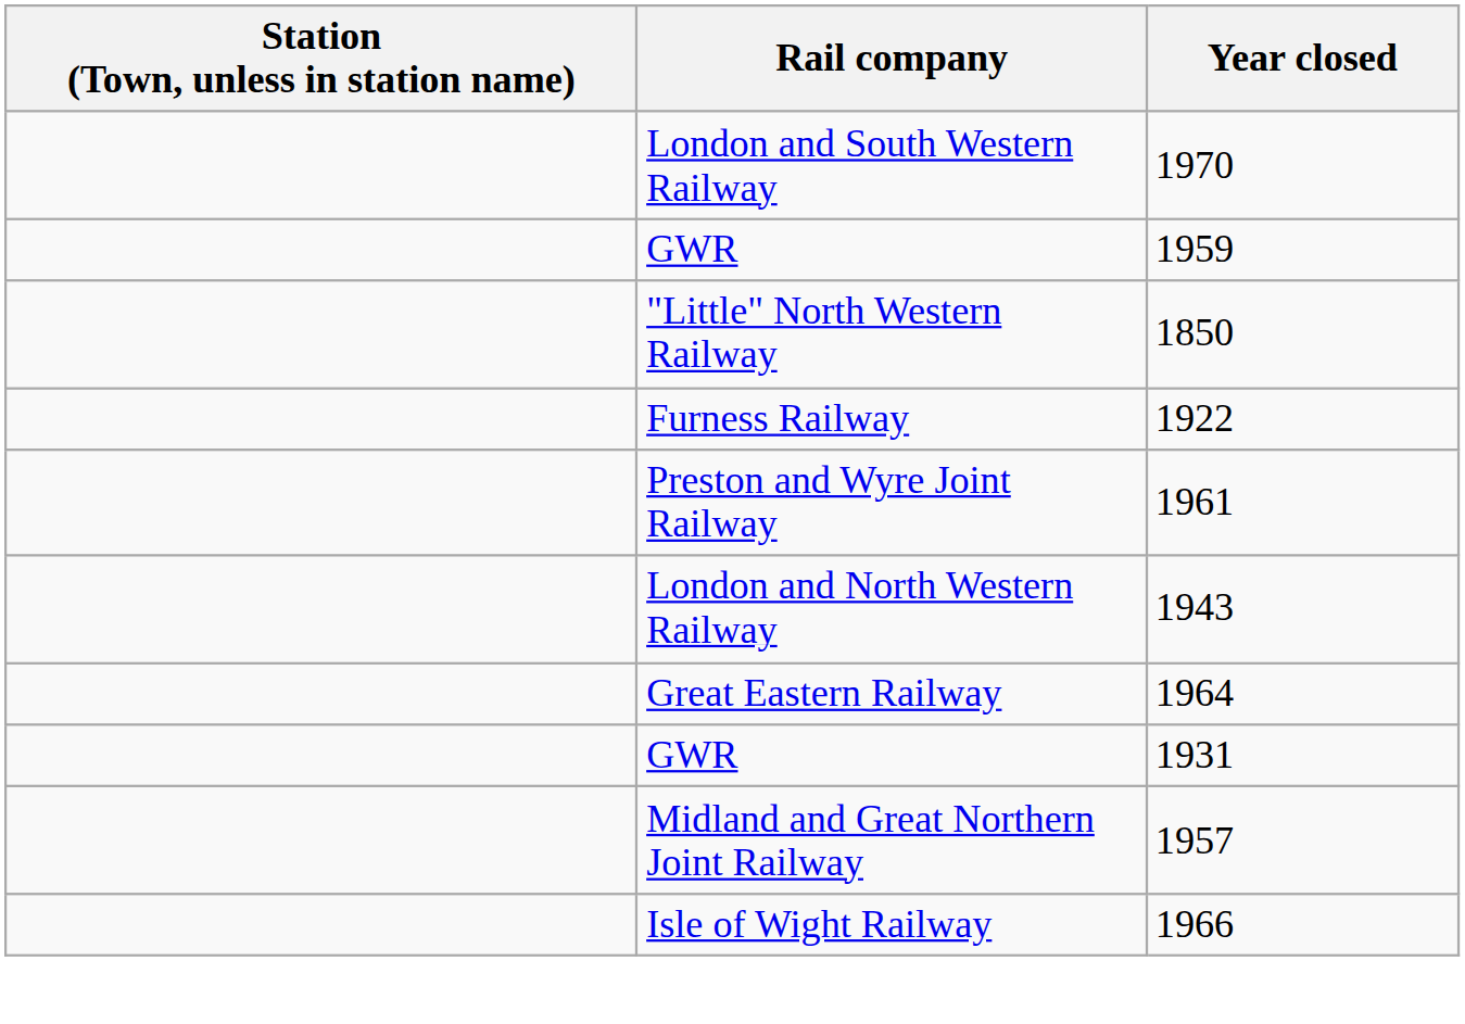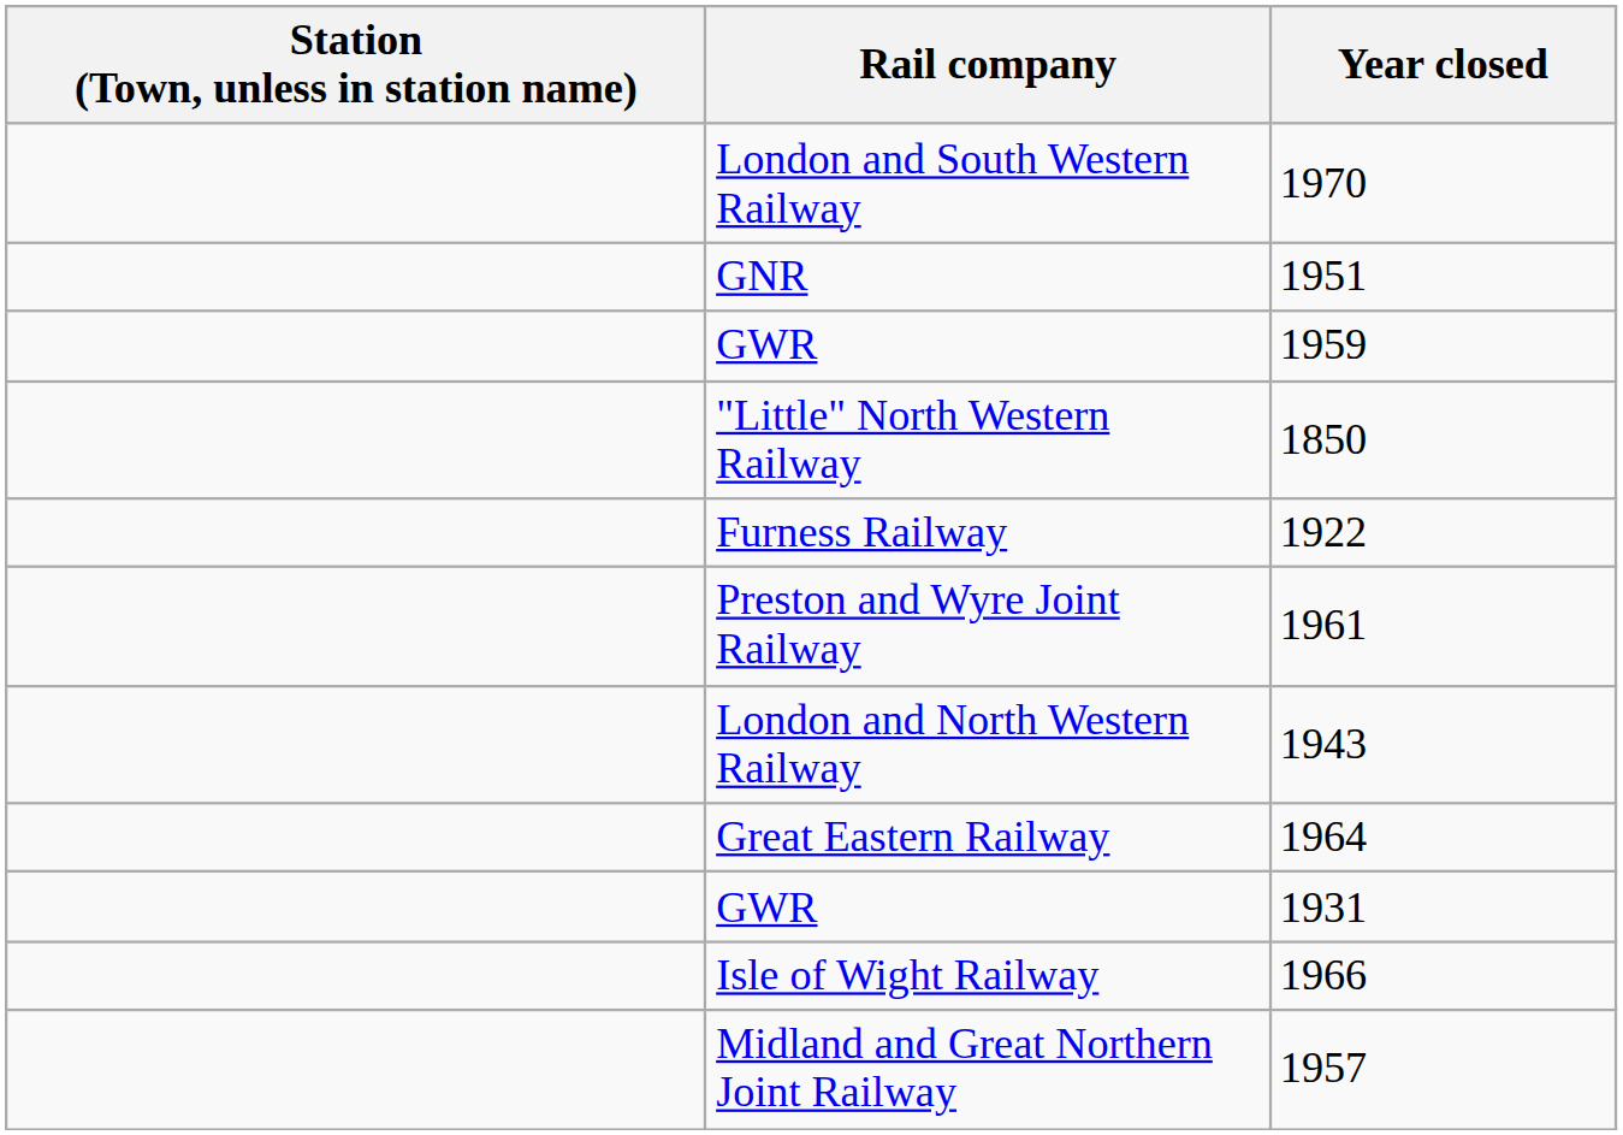 <table class="wikitable sortable">
 <tr>
 <th style="width:250px">Station<br>(Town, unless in station name)</th>
 <th style="width:200px">Rail company</th>
 <th style="width:120px">Year closed</th>
 </tr>
 <tr>
 <td></td>
 <td><a href='#'>London and South Western Railway</a></td>
 <td>1970</td>
+</tr>
+<tr>
+<td></td>
+<td><a href='#'>GNR</a></td>
+<td>1951</td>
 </tr>
 <tr>
 <td></td>
 <td><a href='#'>GWR</a></td>
 <td>1959</td>
 </tr>
 <tr>
 <td></td>
 <td><a href='#'>"Little" North Western Railway</a></td>
 <td>1850</td>
 </tr>
 <tr>
 <td></td>
 <td><a href='#'>Furness Railway</a></td>
 <td>1922</td>
 </tr>
 <tr>
 <td></td>
 <td><a href='#'>Preston and Wyre Joint Railway</a></td>
 <td>1961</td>
 </tr>
 <tr>
 <td></td>
 <td><a href='#'>London and North Western Railway</a></td>
 <td>1943</td>
 </tr>
 <tr>
 <td></td>
 <td><a href='#'>Great Eastern Railway</a></td>
 <td>1964</td>
 </tr>
 <tr>
 <td></td>
 <td><a href='#'>GWR</a></td>
 <td>1931</td>
 </tr>
 <tr>
 <td></td>
+<td><a href='#'>Isle of Wight Railway</a></td>
+<td>1966</td>
+</tr>
+<tr>
+<td></td>
 <td><a href='#'>Midland and Great Northern Joint Railway</a></td>
 <td>1957</td>
 </tr>
-<tr>
-<td></td>
-<td><a href='#'>Isle of Wight Railway</a></td>
-<td>1966</td>
-</tr>
 </table>
